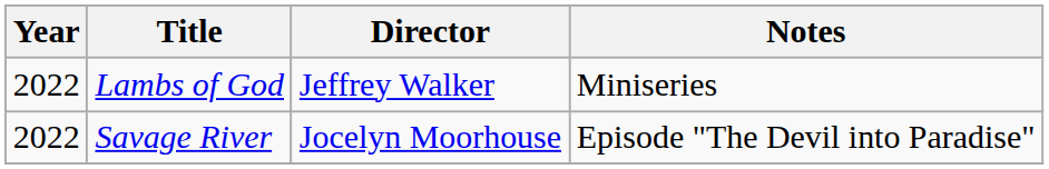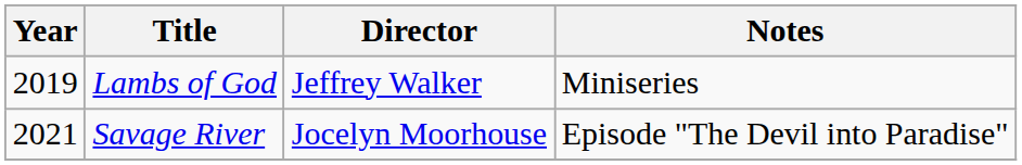 <table class="wikitable">
 <tr>
 <th>Year</th>
 <th>Title</th>
 <th>Director</th>
 <th>Notes</th>
 </tr>
 <tr>
-<td>2022</td>
+<td>2019</td>
 <td><em><a href='#'>Lambs of God</a></em></td>
 <td><a href='#'>Jeffrey Walker</a></td>
 <td>Miniseries</td>
 </tr>
 <tr>
-<td>2022</td>
+<td>2021</td>
 <td><em><a href='#'>Savage River</a></em></td>
 <td><a href='#'>Jocelyn Moorhouse</a></td>
 <td>Episode "The Devil into Paradise"</td>
 </tr>
 <tr>
 </tr>
 </table>
